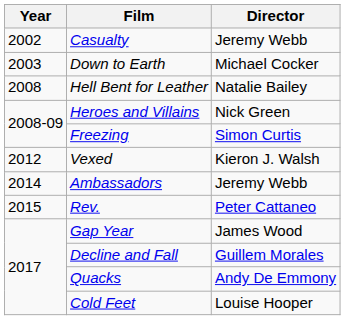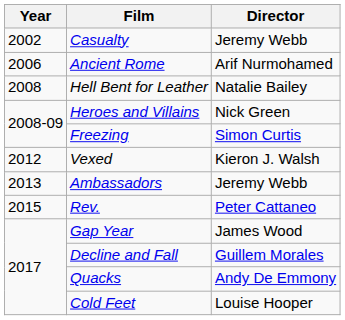 <table class="wikitable">
 <tr>
 <th>Year</th>
 <th>Film</th>
 <th>Director</th>
 </tr>
 <tr>
 <td>2002</td>
 <td><em><a href='#'>Casualty</a></em></td>
 <td>Jeremy Webb</td>
 </tr>
 <tr>
-<td>2003</td>
-<td><em>Down to Earth</em></td>
-<td>Michael Cocker</td>
+<td>2006</td>
+<td><em><a href='#'>Ancient Rome</a></em></td>
+<td>Arif Nurmohamed</td>
 </tr>
 <tr>
 <td>2008</td>
 <td><em>Hell Bent for Leather</em></td>
 <td>Natalie Bailey</td>
 </tr>
 <tr>
 <td rowspan="2">2008-09</td>
 <td><em><a href='#'>Heroes and Villains</a></em></td>
 <td>Nick Green</td>
 </tr>
 <tr>
 <td><em><a href='#'>Freezing</a></em></td>
 <td><a href='#'>Simon Curtis</a></td>
 </tr>
 <tr>
 <td>2012</td>
 <td><em>Vexed</em></td>
 <td>Kieron J. Walsh</td>
 </tr>
 <tr>
-<td>2014</td>
+<td>2013</td>
 <td><em><a href='#'>Ambassadors</a></em></td>
 <td>Jeremy Webb</td>
 </tr>
 <tr>
 <td>2015</td>
 <td><em><a href='#'>Rev.</a></em></td>
 <td><a href='#'>Peter Cattaneo</a></td>
 </tr>
 <tr>
 <td rowspan="4">2017</td>
 <td><em><a href='#'>Gap Year</a></em></td>
 <td>James Wood</td>
 </tr>
 <tr>
 <td><em><a href='#'>Decline and Fall</a></em></td>
 <td><a href='#'>Guillem Morales</a></td>
 </tr>
 <tr>
 <td><em><a href='#'>Quacks</a></em></td>
 <td><a href='#'>Andy De Emmony</a></td>
 </tr>
 <tr>
 <td><em><a href='#'>Cold Feet</a></em></td>
 <td>Louise Hooper</td>
 </tr>
 </table>
